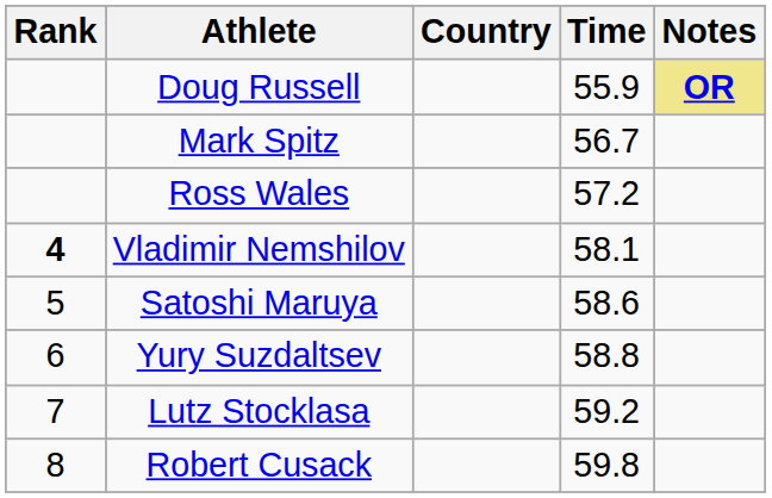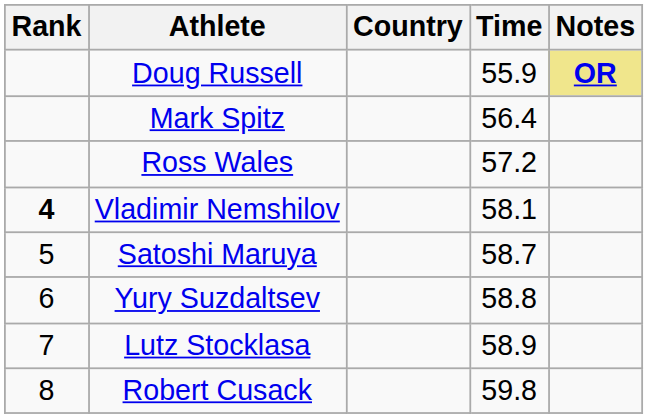 <table class="wikitable sortable" style="text-align:center">
 <tr>
 <th>Rank</th>
 <th>Athlete</th>
 <th>Country</th>
 <th>Time</th>
 <th>Notes</th>
 </tr>
 <tr>
 <td></td>
 <td><a href='#'>Doug Russell</a></td>
 <td align=left></td>
 <td>55.9</td>
 <td style="background: khaki;"><strong><a href='#'>OR</a></strong></td>
 </tr>
 <tr>
 <td></td>
 <td><a href='#'>Mark Spitz</a></td>
 <td align=left></td>
-<td>56.7</td>
+<td>56.4</td>
 <td><strong>  </strong></td>
 </tr>
 <tr>
 <td></td>
 <td><a href='#'>Ross Wales</a></td>
 <td align=left></td>
 <td>57.2</td>
 <td><strong> </strong></td>
 </tr>
 <tr>
 <td><strong>4</strong></td>
 <td><a href='#'>Vladimir Nemshilov</a></td>
 <td align=left></td>
 <td>58.1</td>
 <td><strong> </strong></td>
 </tr>
 <tr>
 <td>5</td>
 <td><a href='#'>Satoshi Maruya</a></td>
 <td align=left></td>
-<td>58.6</td>
+<td>58.7</td>
 <td><strong> </strong></td>
 </tr>
 <tr>
 <td>6</td>
 <td><a href='#'>Yury Suzdaltsev</a></td>
 <td align=left></td>
 <td>58.8</td>
 <td><strong> </strong></td>
 </tr>
 <tr>
 <td>7</td>
 <td><a href='#'>Lutz Stocklasa</a></td>
 <td align=left></td>
-<td>59.2</td>
+<td>58.9</td>
 <td><strong> </strong></td>
 </tr>
 <tr>
 <td>8</td>
 <td><a href='#'>Robert Cusack</a></td>
 <td align=left></td>
 <td>59.8</td>
 <td><strong> </strong></td>
 </tr>
 </table>
